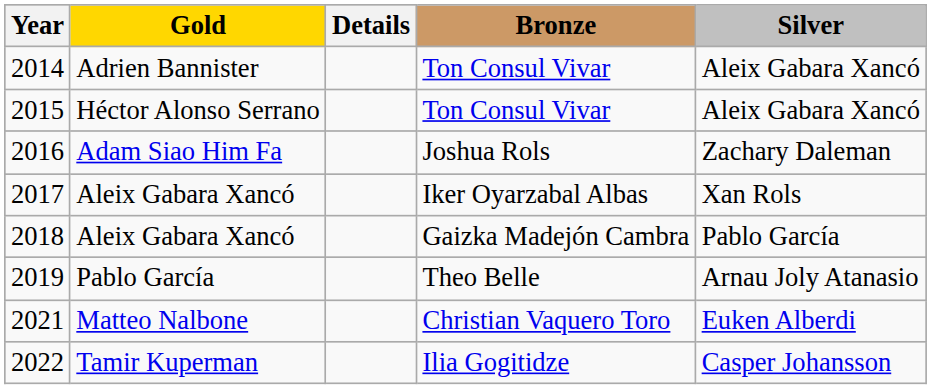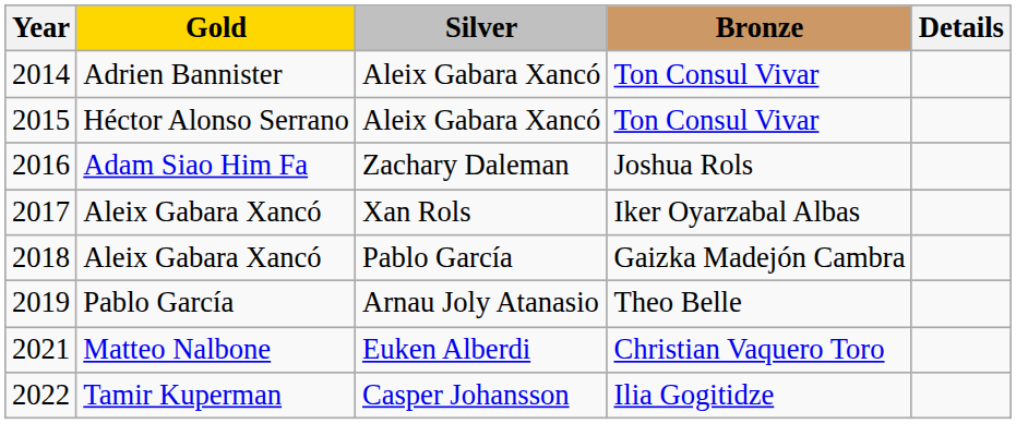 <table class="wikitable">
 <tr>
 <th>Year</th>
 <td align=center bgcolor=gold><strong>Gold</strong></td>
+<td align=center bgcolor=silver><strong>Silver</strong></td>
+<td align=center bgcolor=cc9966><strong>Bronze</strong></td>
 <th>Details</th>
-<td align=center bgcolor=cc9966><strong>Bronze</strong></td>
-<td align=center bgcolor=silver><strong>Silver</strong></td>
 </tr>
 <tr>
 <td>2014</td>
 <td> Adrien Bannister</td>
+<td> Aleix Gabara Xancó</td>
+<td> <a href='#'>Ton Consul Vivar</a></td>
 <td></td>
-<td> <a href='#'>Ton Consul Vivar</a></td>
-<td> Aleix Gabara Xancó</td>
 </tr>
 <tr>
 <td>2015</td>
 <td> Héctor Alonso Serrano</td>
+<td> Aleix Gabara Xancó</td>
+<td> <a href='#'>Ton Consul Vivar</a></td>
 <td></td>
-<td> <a href='#'>Ton Consul Vivar</a></td>
-<td> Aleix Gabara Xancó</td>
 </tr>
 <tr>
 <td>2016</td>
 <td> <a href='#'>Adam Siao Him Fa</a></td>
+<td> Zachary Daleman</td>
+<td> Joshua Rols</td>
 <td></td>
-<td> Joshua Rols</td>
-<td> Zachary Daleman</td>
 </tr>
 <tr>
 <td>2017</td>
 <td> Aleix Gabara Xancó</td>
+<td> Xan Rols</td>
+<td> Iker Oyarzabal Albas</td>
 <td></td>
-<td> Iker Oyarzabal Albas</td>
-<td> Xan Rols</td>
 </tr>
 <tr>
 <td>2018</td>
 <td> Aleix Gabara Xancó</td>
+<td> Pablo García</td>
+<td> Gaizka Madejón Cambra</td>
 <td></td>
-<td> Gaizka Madejón Cambra</td>
-<td> Pablo García</td>
 </tr>
 <tr>
 <td>2019</td>
 <td> Pablo García</td>
+<td> Arnau Joly Atanasio</td>
+<td> Theo Belle</td>
 <td></td>
-<td> Theo Belle</td>
-<td> Arnau Joly Atanasio</td>
 </tr>
 <tr>
 <td>2021</td>
 <td> <a href='#'>Matteo Nalbone</a></td>
+<td> <a href='#'>Euken Alberdi</a></td>
+<td> <a href='#'>Christian Vaquero Toro</a></td>
 <td></td>
-<td> <a href='#'>Christian Vaquero Toro</a></td>
-<td> <a href='#'>Euken Alberdi</a></td>
 </tr>
 <tr>
 <td>2022</td>
 <td> <a href='#'>Tamir Kuperman</a></td>
+<td> <a href='#'>Casper Johansson</a></td>
+<td> <a href='#'>Ilia Gogitidze</a></td>
 <td></td>
-<td> <a href='#'>Ilia Gogitidze</a></td>
-<td> <a href='#'>Casper Johansson</a></td>
 </tr>
 </table>
